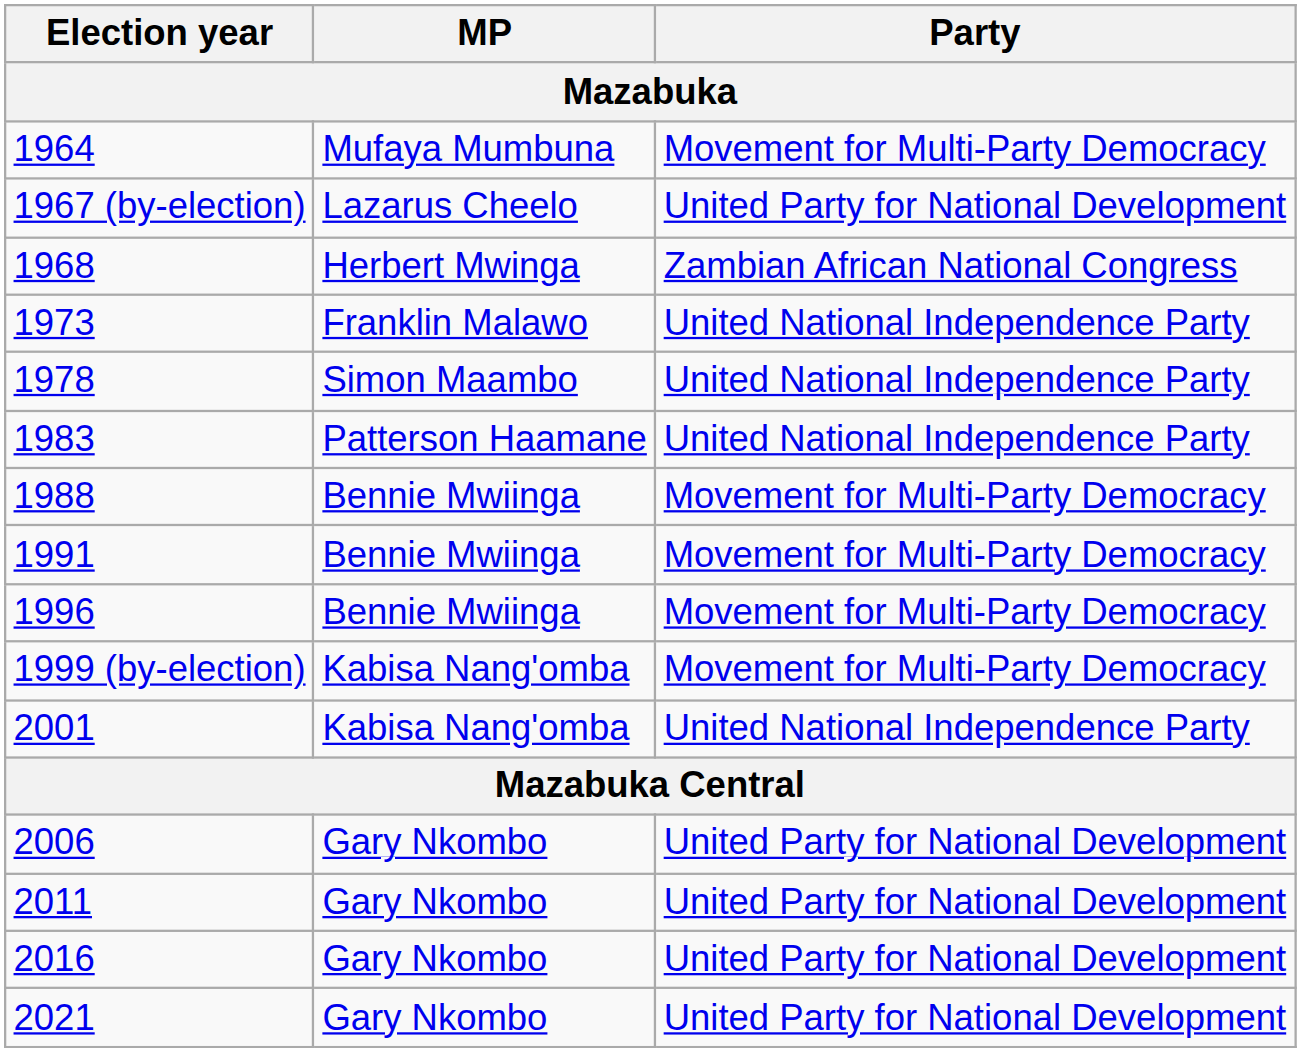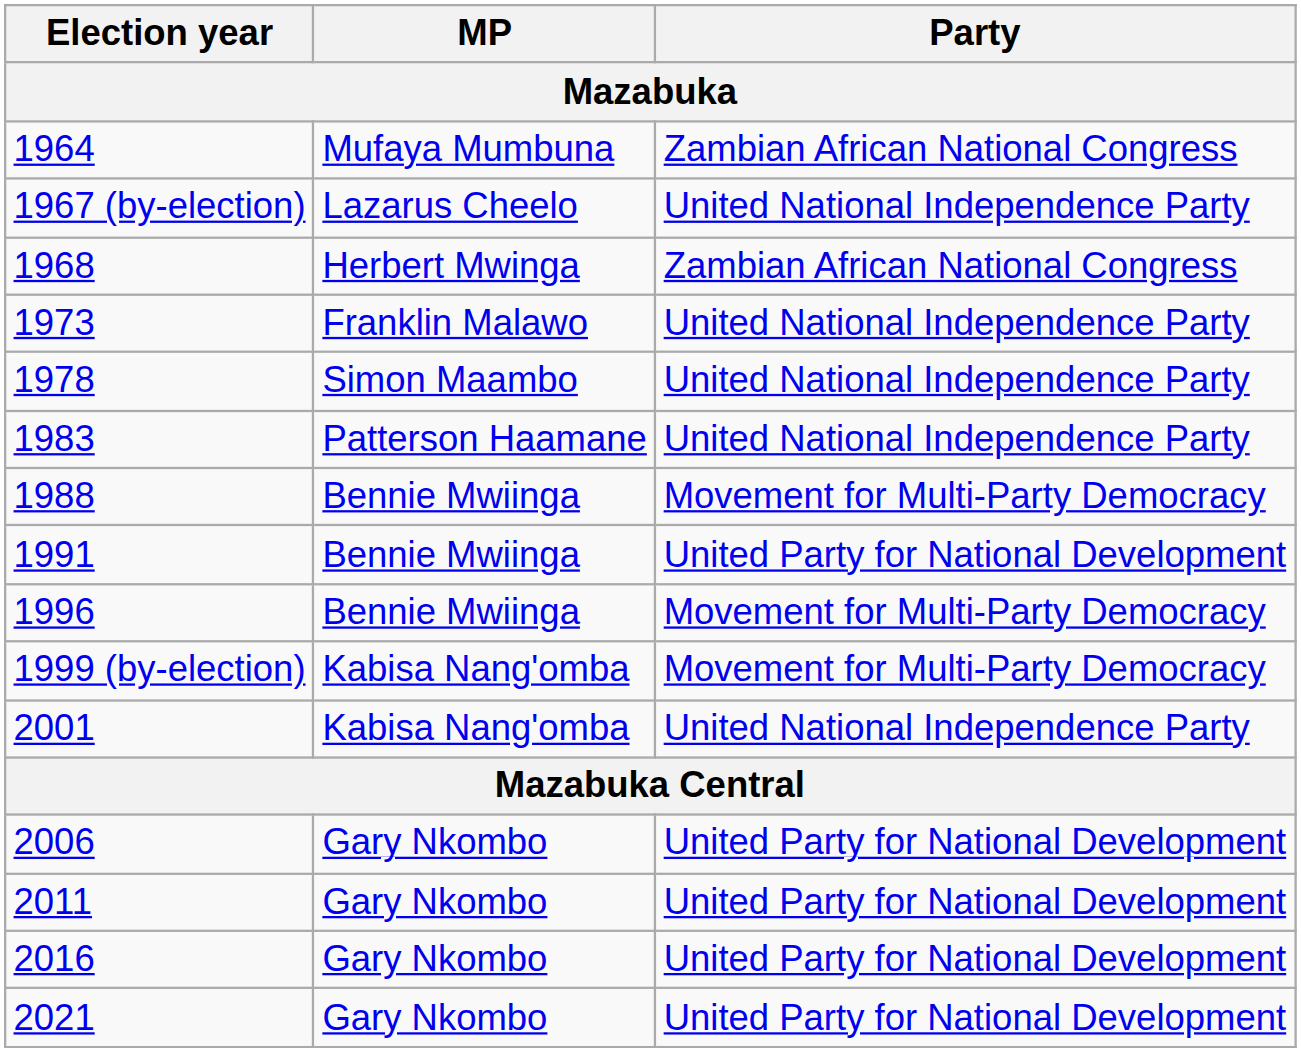 <table class="wikitable">
 <tr>
 <th>Election year</th>
 <th>MP</th>
 <th>Party</th>
 </tr>
 <tr>
 <th colspan="3">Mazabuka</th>
 </tr>
 <tr>
 <td><a href='#'>1964</a></td>
 <td><a href='#'>Mufaya Mumbuna</a></td>
-<td><a href='#'>Movement for Multi-Party Democracy</a></td>
+<td><a href='#'>Zambian African National Congress</a></td>
 </tr>
 <tr>
 <td><a href='#'>1967 (by-election)</a></td>
 <td><a href='#'>Lazarus Cheelo</a></td>
-<td><a href='#'>United Party for National Development</a></td>
+<td><a href='#'>United National Independence Party</a></td>
 </tr>
 <tr>
 <td><a href='#'>1968</a></td>
 <td><a href='#'>Herbert Mwinga</a></td>
 <td><a href='#'>Zambian African National Congress</a></td>
 </tr>
 <tr>
 <td><a href='#'>1973</a></td>
 <td><a href='#'>Franklin Malawo</a></td>
 <td><a href='#'>United National Independence Party</a></td>
 </tr>
 <tr>
 <td><a href='#'>1978</a></td>
 <td><a href='#'>Simon Maambo</a></td>
 <td><a href='#'>United National Independence Party</a></td>
 </tr>
 <tr>
 <td><a href='#'>1983</a></td>
 <td><a href='#'>Patterson Haamane</a></td>
 <td><a href='#'>United National Independence Party</a></td>
 </tr>
 <tr>
 <td><a href='#'>1988</a></td>
 <td><a href='#'>Bennie Mwiinga</a></td>
 <td><a href='#'>Movement for Multi-Party Democracy</a></td>
 </tr>
 <tr>
 <td><a href='#'>1991</a></td>
 <td><a href='#'>Bennie Mwiinga</a></td>
-<td><a href='#'>Movement for Multi-Party Democracy</a></td>
+<td><a href='#'>United Party for National Development</a></td>
 </tr>
 <tr>
 <td><a href='#'>1996</a></td>
 <td><a href='#'>Bennie Mwiinga</a></td>
 <td><a href='#'>Movement for Multi-Party Democracy</a></td>
 </tr>
 <tr>
 <td><a href='#'>1999 (by-election)</a></td>
 <td><a href='#'>Kabisa Nang'omba</a></td>
 <td><a href='#'>Movement for Multi-Party Democracy</a></td>
 </tr>
 <tr>
 <td><a href='#'>2001</a></td>
 <td><a href='#'>Kabisa Nang'omba</a></td>
 <td><a href='#'>United National Independence Party</a></td>
 </tr>
 <tr>
 <th colspan="3">Mazabuka Central</th>
 </tr>
 <tr>
 <td><a href='#'>2006</a></td>
 <td><a href='#'>Gary Nkombo</a></td>
 <td><a href='#'>United Party for National Development</a></td>
 </tr>
 <tr>
 <td><a href='#'>2011</a></td>
 <td><a href='#'>Gary Nkombo</a></td>
 <td><a href='#'>United Party for National Development</a></td>
 </tr>
 <tr>
 <td><a href='#'>2016</a></td>
 <td><a href='#'>Gary Nkombo</a></td>
 <td><a href='#'>United Party for National Development</a></td>
 </tr>
 <tr>
 <td><a href='#'>2021</a></td>
 <td><a href='#'>Gary Nkombo</a></td>
 <td><a href='#'>United Party for National Development</a></td>
 </tr>
 </table>
